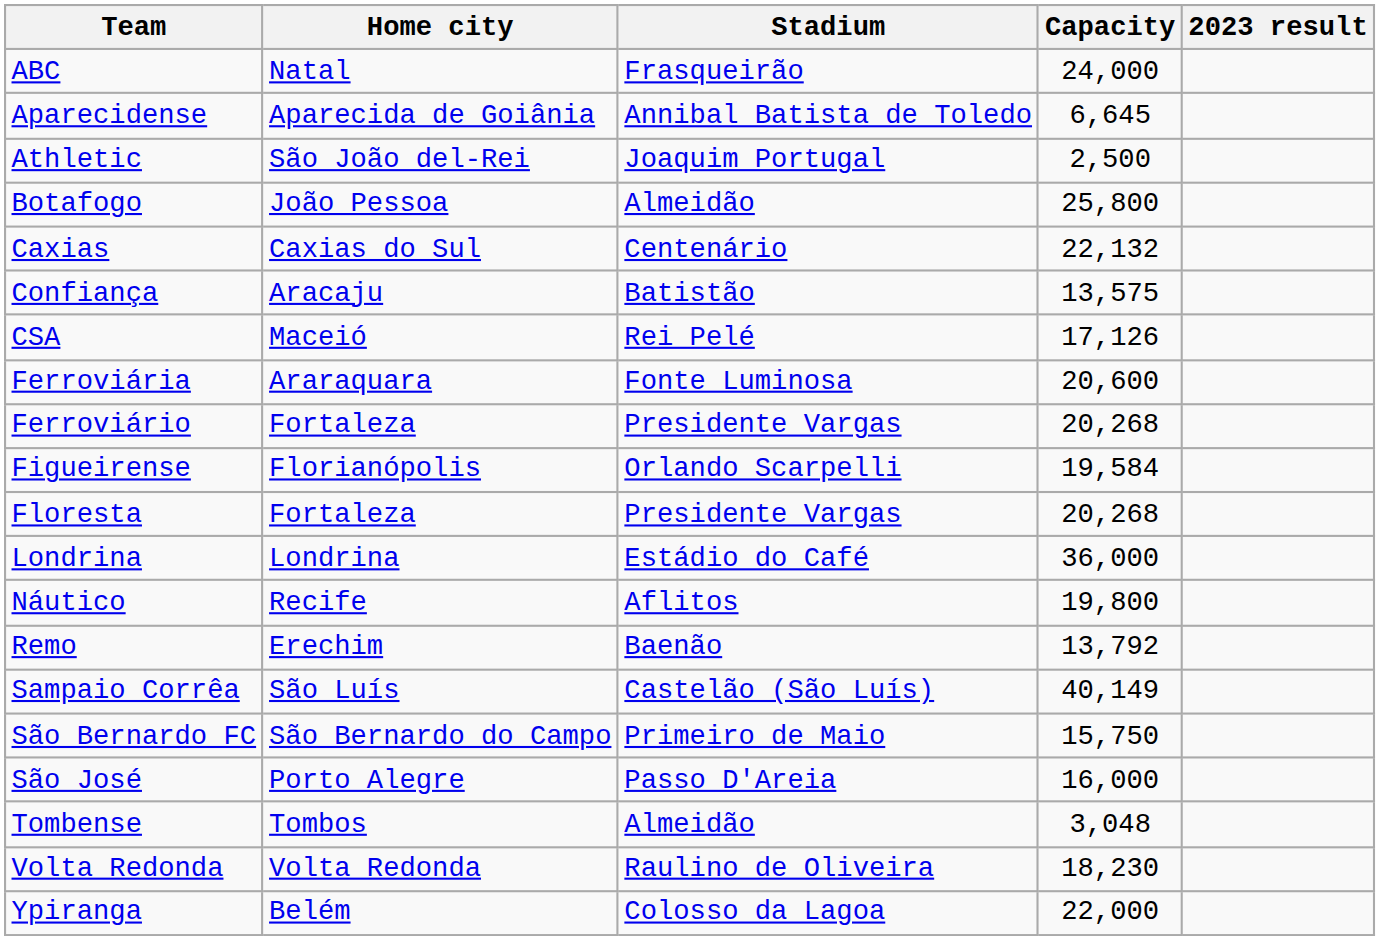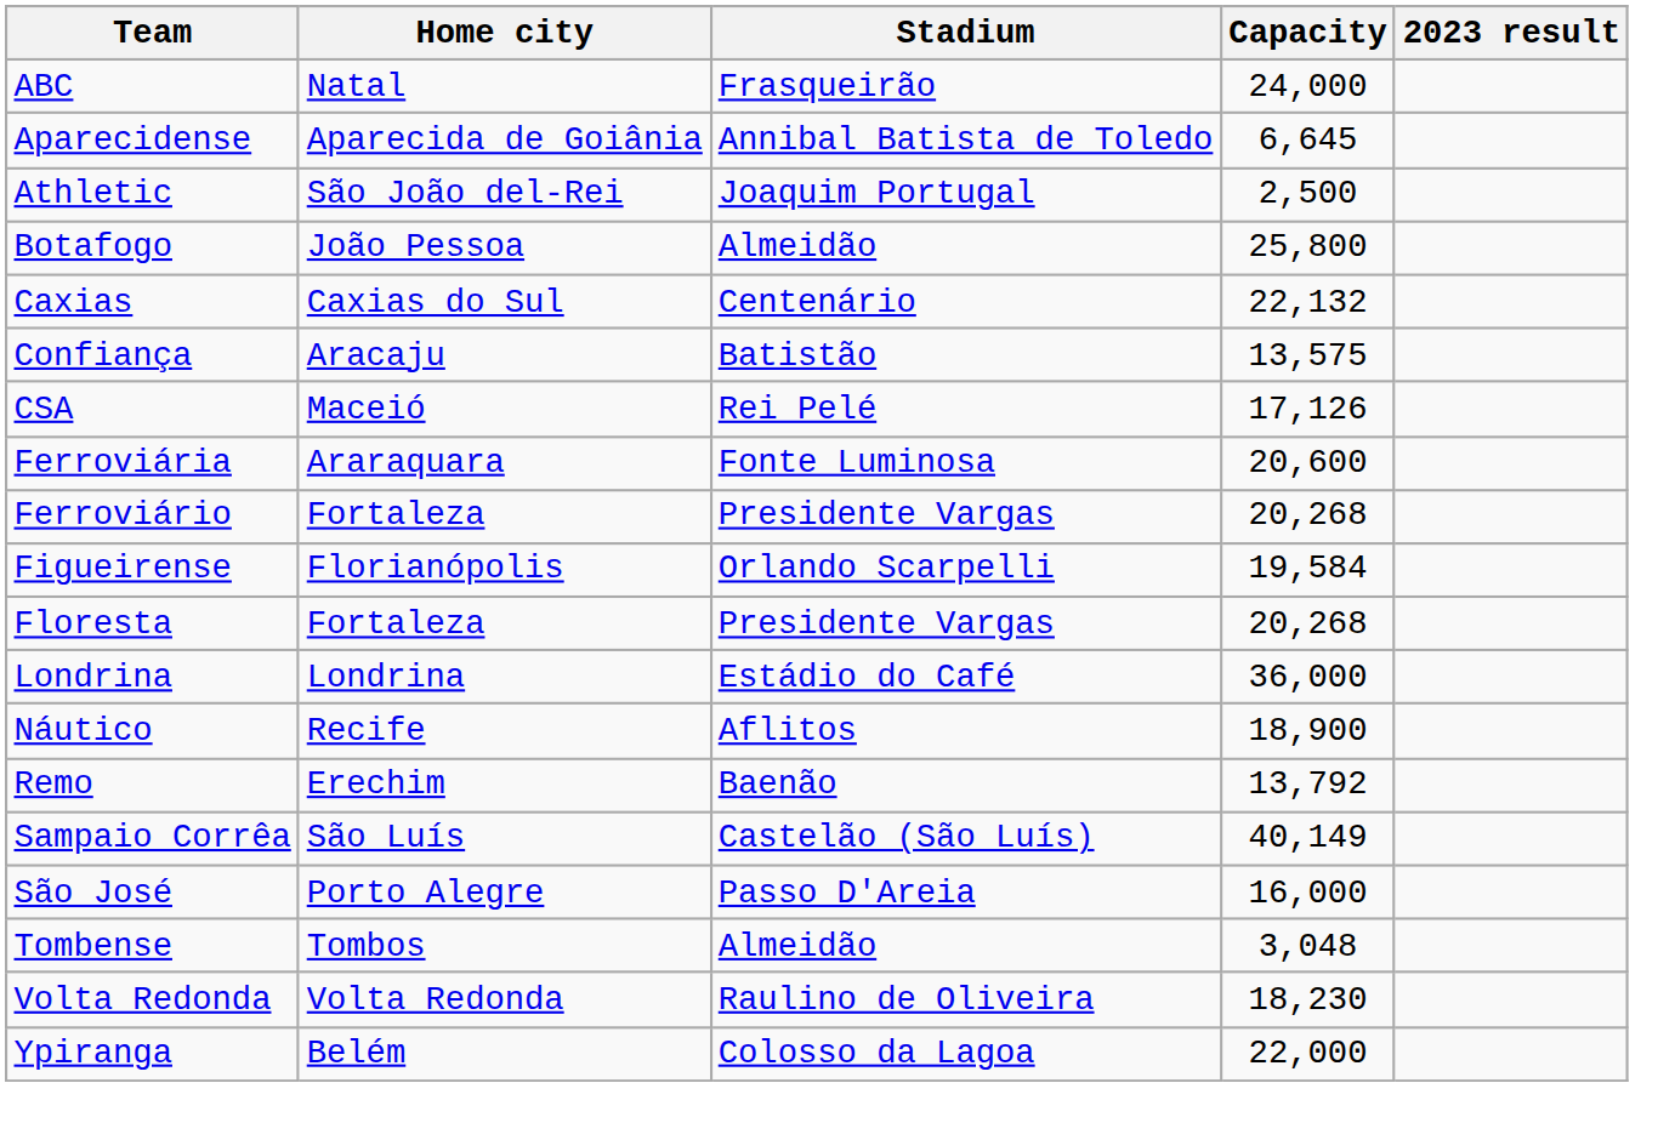 <table class="wikitable sortable" |>
 <tr>
 <th>Team</th>
 <th>Home city</th>
 <th>Stadium</th>
 <th>Capacity</th>
 <th>2023 result</th>
 </tr>
 <tr>
 <td><a href='#'>ABC</a></td>
 <td><a href='#'>Natal</a></td>
 <td><a href='#'>Frasqueirão</a></td>
 <td style="text-align:center">24,000</td>
 <td></td>
 </tr>
 <tr>
 <td><a href='#'>Aparecidense</a></td>
 <td><a href='#'>Aparecida de Goiânia</a></td>
 <td><a href='#'>Annibal Batista de Toledo</a></td>
 <td style="text-align:center">6,645</td>
 <td></td>
 </tr>
 <tr>
 <td><a href='#'>Athletic</a></td>
 <td><a href='#'>São João del-Rei</a></td>
 <td><a href='#'>Joaquim Portugal</a></td>
 <td style="text-align:center">2,500</td>
 <td></td>
 </tr>
 <tr>
 <td><a href='#'>Botafogo</a></td>
 <td><a href='#'>João Pessoa</a></td>
 <td><a href='#'>Almeidão</a></td>
 <td style="text-align:center">25,800</td>
 <td></td>
 </tr>
 <tr>
 <td><a href='#'>Caxias</a></td>
 <td><a href='#'>Caxias do Sul</a></td>
 <td><a href='#'>Centenário</a></td>
 <td style="text-align:center">22,132</td>
 <td></td>
 </tr>
 <tr>
 <td><a href='#'>Confiança</a></td>
 <td><a href='#'>Aracaju</a></td>
 <td><a href='#'>Batistão</a></td>
 <td align=center>13,575</td>
 <td></td>
 </tr>
 <tr>
 <td><a href='#'>CSA</a></td>
 <td><a href='#'>Maceió</a></td>
 <td><a href='#'>Rei Pelé</a></td>
 <td style="text-align:center">17,126</td>
 <td></td>
 </tr>
 <tr>
 <td><a href='#'>Ferroviária</a></td>
 <td><a href='#'>Araraquara</a></td>
 <td><a href='#'>Fonte Luminosa</a></td>
 <td style="text-align:center">20,600</td>
 <td></td>
 </tr>
 <tr>
 <td><a href='#'>Ferroviário</a></td>
 <td><a href='#'>Fortaleza</a></td>
 <td><a href='#'>Presidente Vargas</a></td>
 <td style="text-align:center">20,268</td>
 <td></td>
 </tr>
 <tr>
 <td><a href='#'>Figueirense</a></td>
 <td><a href='#'>Florianópolis</a></td>
 <td><a href='#'>Orlando Scarpelli</a></td>
 <td style="text-align:center">19,584</td>
 <td></td>
 </tr>
 <tr>
 <td><a href='#'>Floresta</a></td>
 <td><a href='#'>Fortaleza</a></td>
 <td><a href='#'>Presidente Vargas</a></td>
 <td style="text-align:center">20,268</td>
 <td></td>
 </tr>
 <tr>
 <td><a href='#'>Londrina</a></td>
 <td><a href='#'>Londrina</a></td>
 <td><a href='#'>Estádio do Café</a></td>
 <td style="text-align:center">36,000</td>
 <td></td>
 </tr>
 <tr>
 <td><a href='#'>Náutico</a></td>
 <td><a href='#'>Recife</a></td>
 <td><a href='#'>Aflitos</a></td>
-<td align=center>19,800</td>
+<td align=center>18,900</td>
 <td></td>
 </tr>
 <tr>
 <td><a href='#'>Remo</a></td>
 <td><a href='#'>Erechim</a></td>
 <td><a href='#'>Baenão</a></td>
 <td align=center>13,792</td>
 <td></td>
 </tr>
 <tr>
 <td><a href='#'>Sampaio Corrêa</a></td>
 <td><a href='#'>São Luís</a></td>
 <td><a href='#'>Castelão (São Luís)</a></td>
 <td style="text-align:center">40,149</td>
-<td></td>
-</tr>
-<tr>
-<td><a href='#'>São Bernardo FC</a></td>
-<td><a href='#'>São Bernardo do Campo</a></td>
-<td><a href='#'>Primeiro de Maio</a></td>
-<td style="text-align:center">15,750</td>
 <td></td>
 </tr>
 <tr>
 <td><a href='#'>São José</a></td>
 <td><a href='#'>Porto Alegre</a></td>
 <td><a href='#'>Passo D'Areia</a></td>
 <td style="text-align:center">16,000</td>
 <td></td>
 </tr>
 <tr>
 <td><a href='#'>Tombense</a></td>
 <td><a href='#'>Tombos</a></td>
 <td><a href='#'>Almeidão</a></td>
 <td style="text-align:center">3,048</td>
 <td></td>
 </tr>
 <tr>
 <td><a href='#'>Volta Redonda</a></td>
 <td><a href='#'>Volta Redonda</a></td>
 <td><a href='#'>Raulino de Oliveira</a></td>
 <td style="text-align:center">18,230</td>
 <td></td>
 </tr>
 <tr>
 <td><a href='#'>Ypiranga</a></td>
 <td><a href='#'>Belém</a></td>
 <td><a href='#'>Colosso da Lagoa</a></td>
 <td style="text-align:center">22,000</td>
 <td></td>
 </tr>
 </table>
